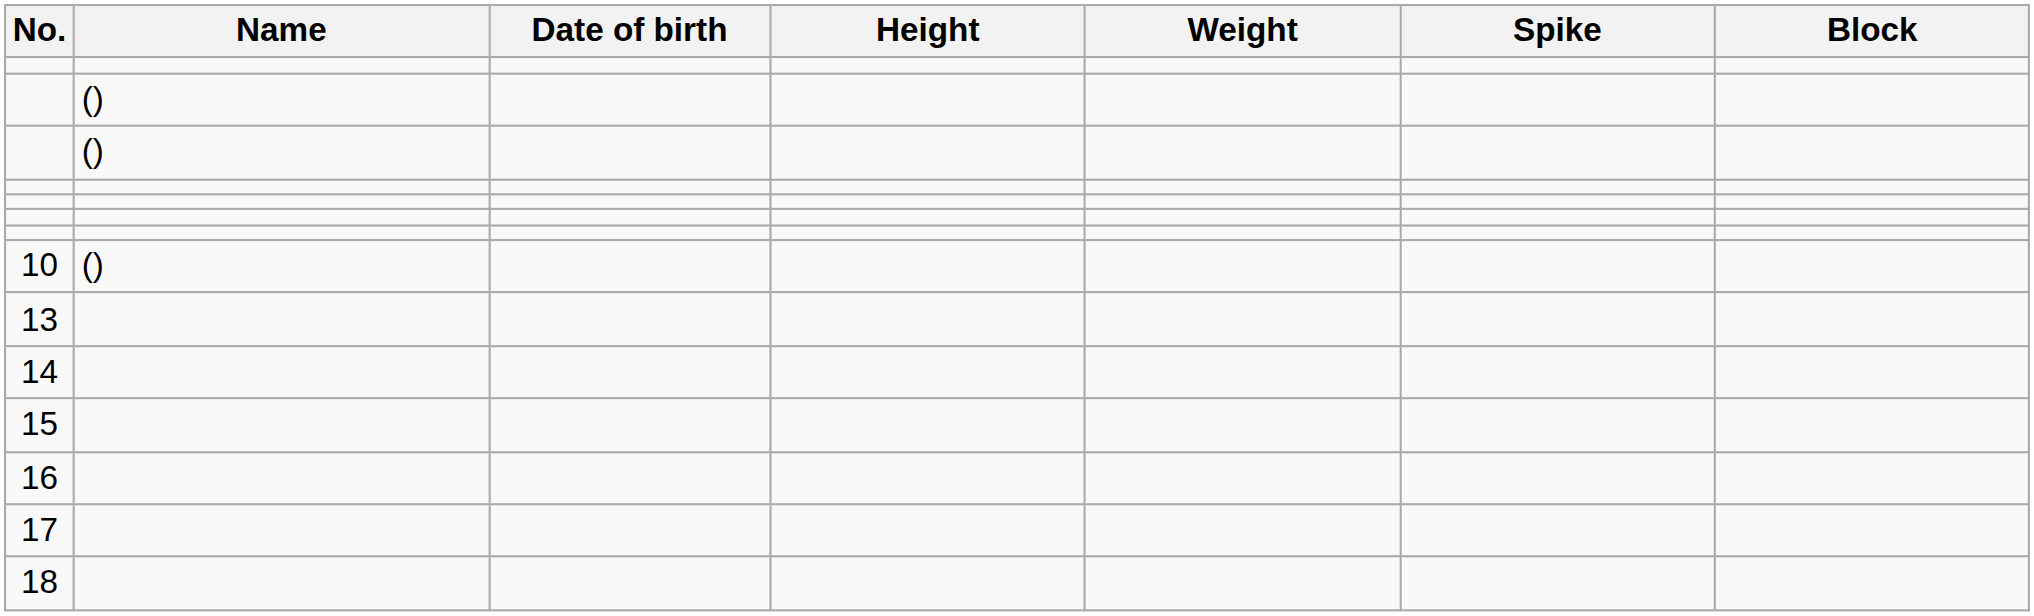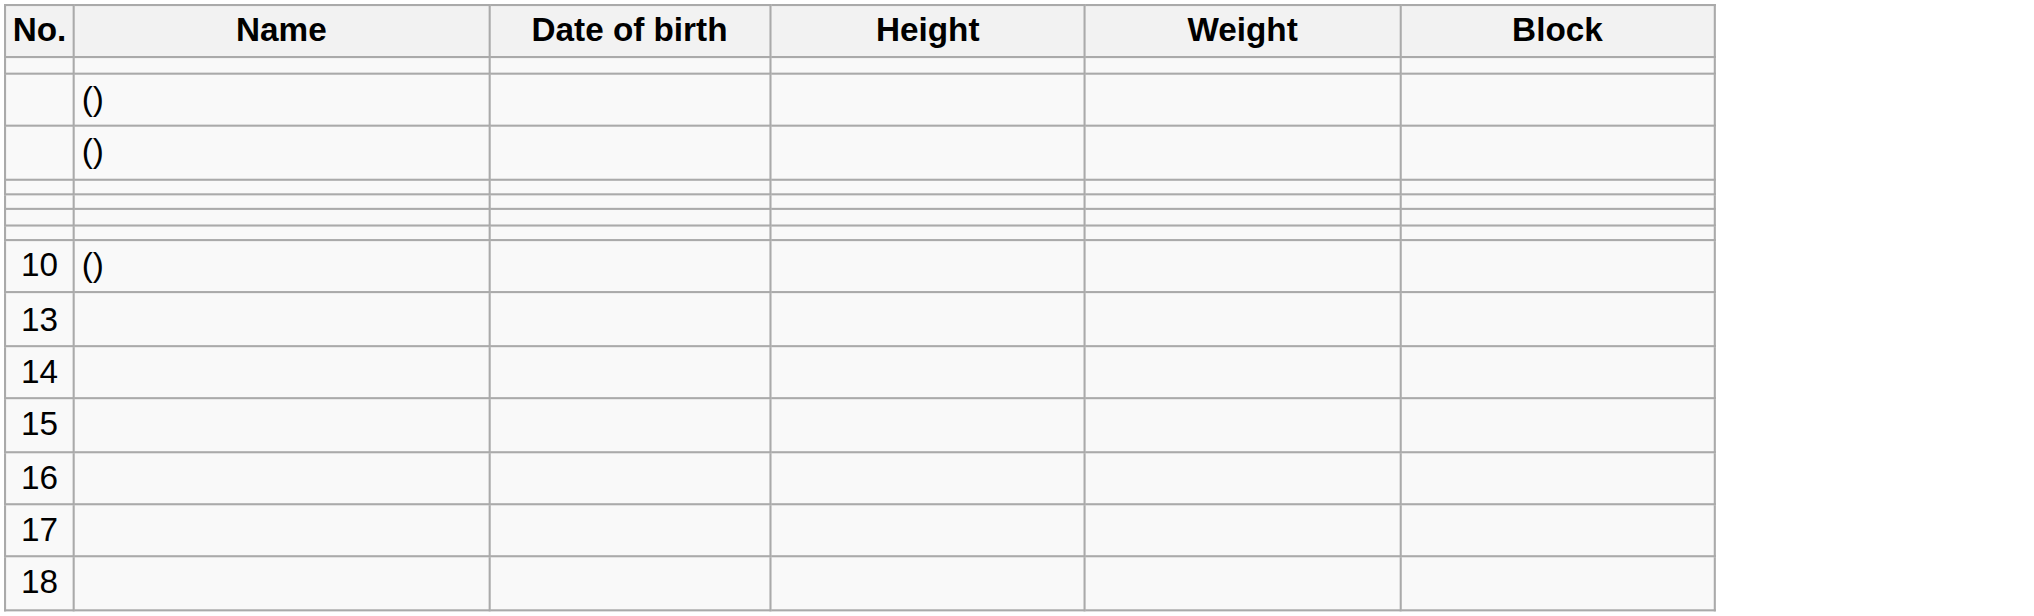 <table class="wikitable sortable" style="font-size:100%; text-align:center;">
 <tr>
 <th>No.</th>
 <th style="width:12em">Name</th>
 <th style="width:8em">Date of birth</th>
 <th style="width:9em">Height</th>
 <th style="width:9em">Weight</th>
-<th style="width:9em">Spike</th>
 <th style="width:9em">Block</th>
 </tr>
 <tr>
 <td></td>
 <td align=left> </td>
 <td align=right></td>
-<td></td>
 <td></td>
 <td></td>
 <td></td>
 </tr>
 <tr>
 <td></td>
 <td align=left>  ()</td>
 <td align=right></td>
 <td></td>
 <td></td>
 <td></td>
-<td></td>
 </tr>
 <tr>
 <td></td>
 <td align=left>  ()</td>
 <td align=right></td>
-<td></td>
 <td></td>
 <td></td>
 <td></td>
 </tr>
 <tr>
 <td></td>
 <td align=left> </td>
 <td align=right></td>
 <td></td>
 <td></td>
 <td></td>
-<td></td>
 </tr>
 <tr>
 <td></td>
 <td align=left> </td>
 <td align=right></td>
-<td></td>
 <td></td>
 <td></td>
 <td></td>
 </tr>
 <tr>
 <td></td>
 <td align=left> </td>
 <td align=right></td>
 <td></td>
 <td></td>
 <td></td>
-<td></td>
 </tr>
 <tr>
 <td></td>
 <td align=left> </td>
 <td align=right></td>
-<td></td>
 <td></td>
 <td></td>
 <td></td>
 </tr>
 <tr>
 <td>10</td>
 <td align=left>  ()</td>
 <td align=right></td>
 <td></td>
 <td></td>
 <td></td>
-<td></td>
 </tr>
 <tr>
 <td>13</td>
 <td align=left> </td>
 <td align=right></td>
-<td></td>
 <td></td>
 <td></td>
 <td></td>
 </tr>
 <tr>
 <td>14</td>
 <td align=left> </td>
 <td align=right></td>
 <td></td>
 <td></td>
 <td></td>
-<td></td>
 </tr>
 <tr>
 <td>15</td>
 <td align=left> </td>
 <td align=right></td>
-<td></td>
 <td></td>
 <td></td>
 <td></td>
 </tr>
 <tr>
 <td>16</td>
 <td align=left> </td>
 <td align=right></td>
 <td></td>
 <td></td>
 <td></td>
-<td></td>
 </tr>
 <tr>
 <td>17</td>
 <td align=left> </td>
 <td align=right></td>
-<td></td>
 <td></td>
 <td></td>
 <td></td>
 </tr>
 <tr>
 <td>18</td>
 <td align=left> </td>
 <td align=right></td>
 <td></td>
 <td></td>
 <td></td>
-<td></td>
 </tr>
 </table>
